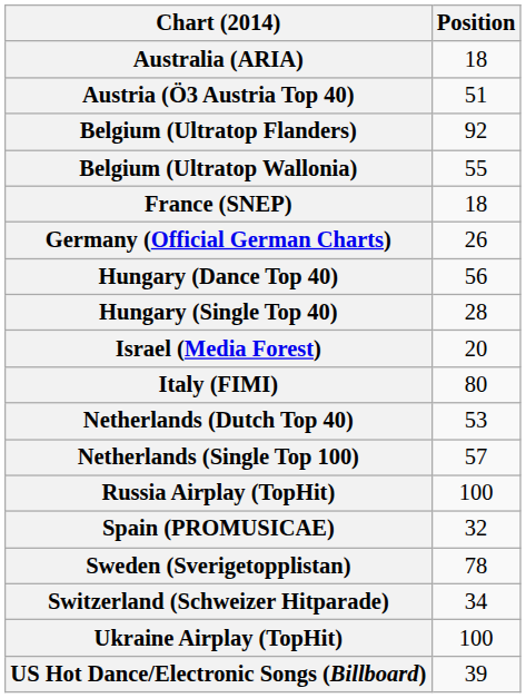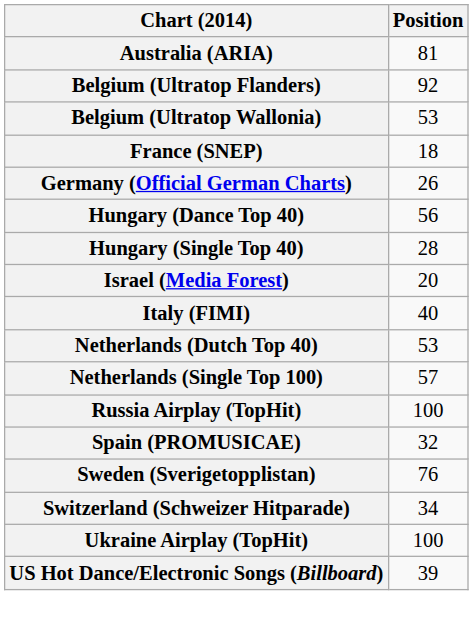 <table class="wikitable sortable plainrowheaders" style="text-align:center">
 <tr>
 <th scope="col">Chart (2014)</th>
 <th scope="col">Position</th>
 </tr>
 <tr>
 <th scope="row">Australia (ARIA)</th>
-<td>18</td>
-</tr>
-<tr>
-<th scope="row">Austria (Ö3 Austria Top 40)</th>
-<td>51</td>
+<td>81</td>
 </tr>
 <tr>
 <th scope="row">Belgium (Ultratop Flanders)</th>
 <td>92</td>
 </tr>
 <tr>
 <th scope="row">Belgium (Ultratop Wallonia)</th>
-<td>55</td>
+<td>53</td>
 </tr>
 <tr>
 <th scope="row">France (SNEP)</th>
 <td>18</td>
 </tr>
 <tr>
 <th scope="row">Germany (<a href='#'>Official German Charts</a>)</th>
 <td>26</td>
 </tr>
 <tr>
 <th scope="row">Hungary (Dance Top 40)</th>
 <td>56</td>
 </tr>
 <tr>
 <th scope="row">Hungary (Single Top 40)</th>
 <td>28</td>
 </tr>
 <tr>
 <th scope="row">Israel (<a href='#'>Media Forest</a>)</th>
 <td>20</td>
 </tr>
 <tr>
 <th scope="row">Italy (FIMI)</th>
-<td>80</td>
+<td>40</td>
 </tr>
 <tr>
 <th scope="row">Netherlands (Dutch Top 40)</th>
 <td>53</td>
 </tr>
 <tr>
 <th scope="row">Netherlands (Single Top 100)</th>
 <td>57</td>
 </tr>
 <tr>
 <th scope="row">Russia Airplay (TopHit)</th>
 <td>100</td>
 </tr>
 <tr>
 <th scope="row">Spain (PROMUSICAE)</th>
 <td>32</td>
 </tr>
 <tr>
 <th scope="row">Sweden (Sverigetopplistan)</th>
-<td>78</td>
+<td>76</td>
 </tr>
 <tr>
 <th scope="row">Switzerland (Schweizer Hitparade)</th>
 <td>34</td>
 </tr>
 <tr>
 <th scope="row">Ukraine Airplay (TopHit)</th>
 <td>100</td>
 </tr>
 <tr>
 <th scope="row">US Hot Dance/Electronic Songs (<em>Billboard</em>)</th>
 <td>39</td>
 </tr>
 </table>
